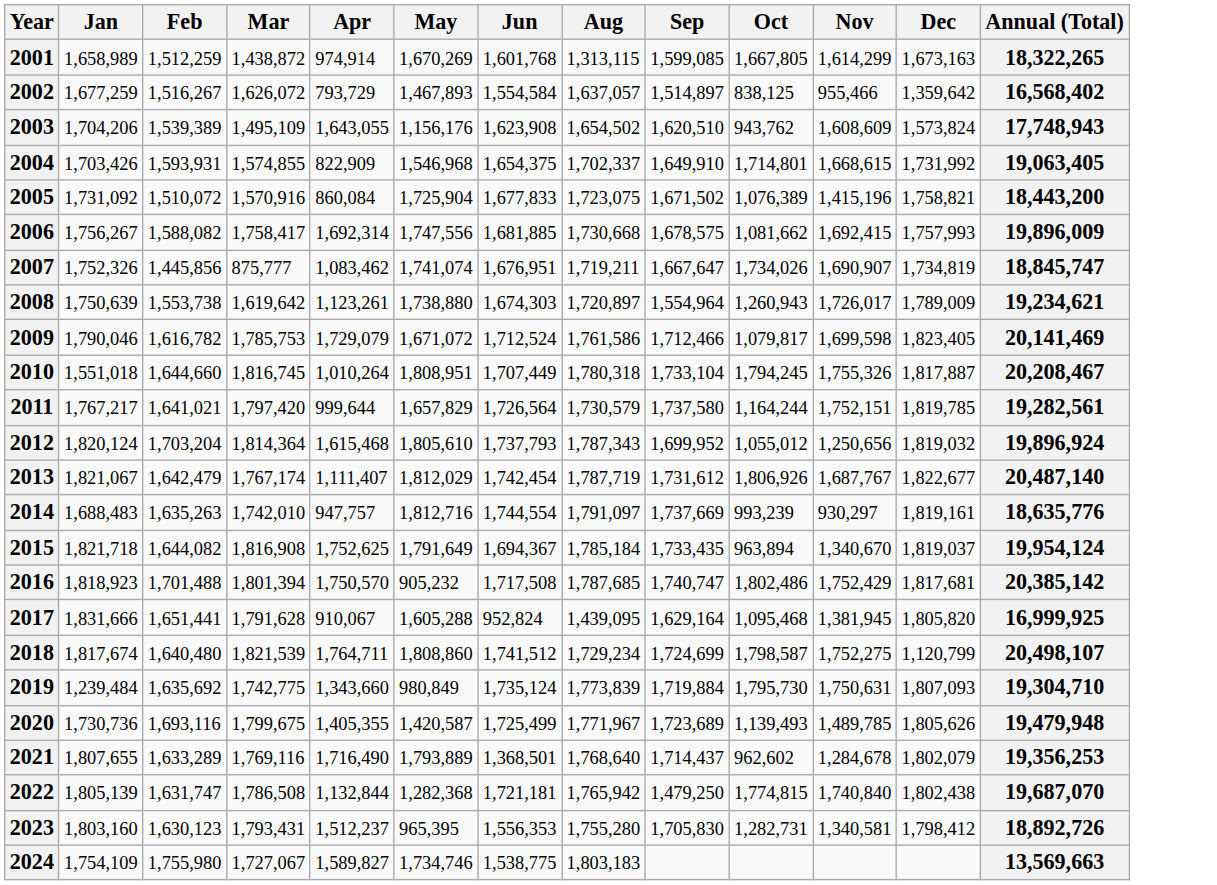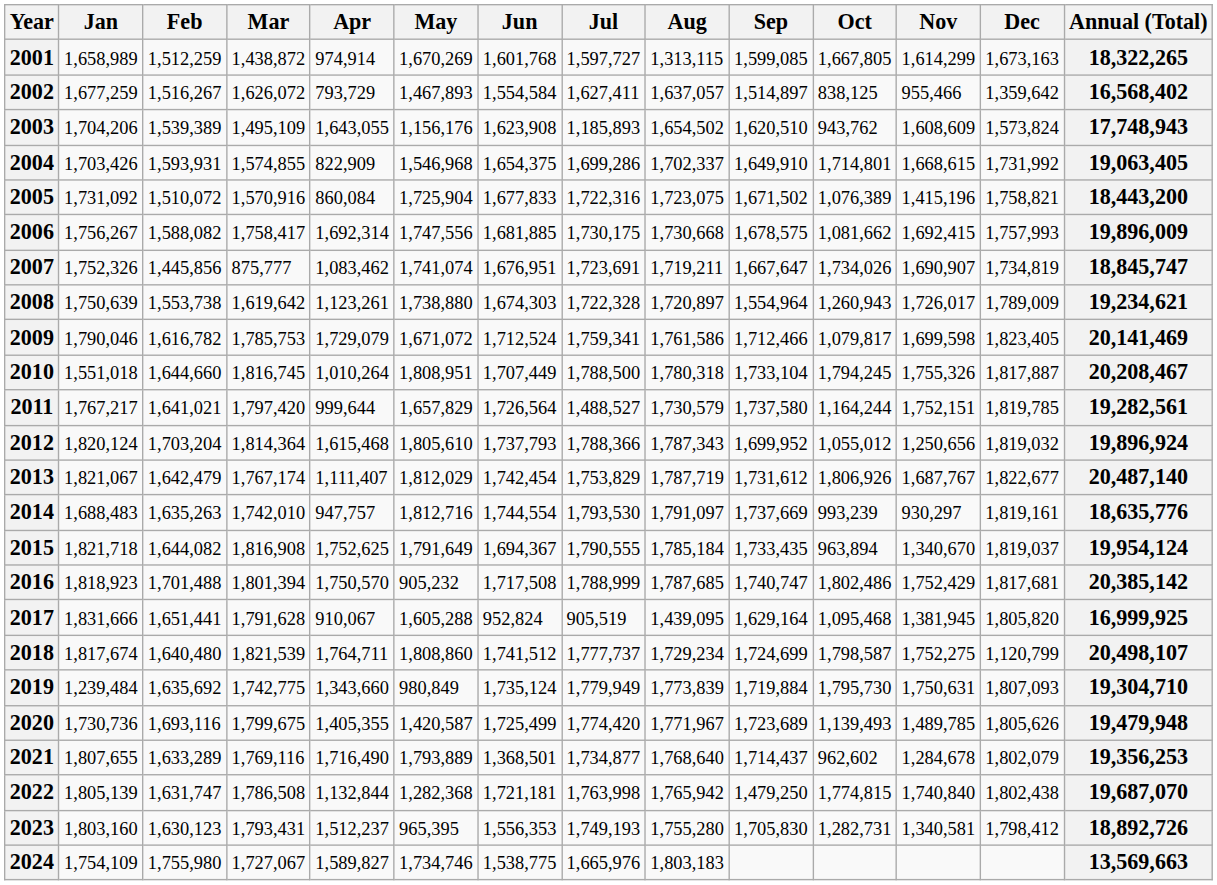 <table class="wikitable">
 <tr>
 <th>Year</th>
 <th>Jan</th>
 <th>Feb</th>
 <th>Mar</th>
 <th>Apr</th>
 <th>May</th>
 <th>Jun</th>
+<th>Jul</th>
 <th>Aug</th>
 <th>Sep</th>
 <th>Oct</th>
 <th>Nov</th>
 <th>Dec</th>
 <th>Annual (Total)</th>
 </tr>
 <tr>
 <th>2001</th>
 <td><small>1,658,989</small></td>
 <td><small>1,512,259</small></td>
 <td><small>1,438,872</small></td>
 <td><small>974,914</small></td>
 <td><small>1,670,269</small></td>
 <td><small>1,601,768</small></td>
+<td><small>1,597,727</small></td>
 <td><small>1,313,115</small></td>
 <td><small>1,599,085</small></td>
 <td><small>1,667,805</small></td>
 <td><small>1,614,299</small></td>
 <td><small>1,673,163</small></td>
 <th>18,322,265</th>
 </tr>
 <tr>
 <th>2002</th>
 <td><small>1,677,259</small></td>
 <td><small>1,516,267</small></td>
 <td><small>1,626,072</small></td>
 <td><small>793,729</small></td>
 <td><small>1,467,893</small></td>
 <td><small>1,554,584</small></td>
+<td><small>1,627,411</small></td>
 <td><small>1,637,057</small></td>
 <td><small>1,514,897</small></td>
 <td><small>838,125</small></td>
 <td><small>955,466</small></td>
 <td><small>1,359,642</small></td>
 <th>16,568,402</th>
 </tr>
 <tr>
 <th>2003</th>
 <td><small>1,704,206</small></td>
 <td><small>1,539,389</small></td>
 <td><small>1,495,109</small></td>
 <td><small>1,643,055</small></td>
 <td><small>1,156,176</small></td>
 <td><small>1,623,908</small></td>
+<td><small>1,185,893</small></td>
 <td><small>1,654,502</small></td>
 <td><small>1,620,510</small></td>
 <td><small>943,762</small></td>
 <td><small>1,608,609</small></td>
 <td><small>1,573,824</small></td>
 <th>17,748,943</th>
 </tr>
 <tr>
 <th>2004</th>
 <td><small>1,703,426</small></td>
 <td><small>1,593,931</small></td>
 <td><small>1,574,855</small></td>
 <td><small>822,909</small></td>
 <td><small>1,546,968</small></td>
 <td><small>1,654,375</small></td>
+<td><small>1,699,286</small></td>
 <td><small>1,702,337</small></td>
 <td><small>1,649,910</small></td>
 <td><small>1,714,801</small></td>
 <td><small>1,668,615</small></td>
 <td><small>1,731,992</small></td>
 <th>19,063,405</th>
 </tr>
 <tr>
 <th>2005</th>
 <td><small>1,731,092</small></td>
 <td><small>1,510,072</small></td>
 <td><small>1,570,916</small></td>
 <td><small>860,084</small></td>
 <td><small>1,725,904</small></td>
 <td><small>1,677,833</small></td>
+<td><small>1,722,316</small></td>
 <td><small>1,723,075</small></td>
 <td><small>1,671,502</small></td>
 <td><small>1,076,389</small></td>
 <td><small>1,415,196</small></td>
 <td><small>1,758,821</small></td>
 <th>18,443,200</th>
 </tr>
 <tr>
 <th>2006</th>
 <td><small>1,756,267</small></td>
 <td><small>1,588,082</small></td>
 <td><small>1,758,417</small></td>
 <td><small>1,692,314</small></td>
 <td><small>1,747,556</small></td>
 <td><small>1,681,885</small></td>
+<td><small>1,730,175</small></td>
 <td><small>1,730,668</small></td>
 <td><small>1,678,575</small></td>
 <td><small>1,081,662</small></td>
 <td><small>1,692,415</small></td>
 <td><small>1,757,993</small></td>
 <th>19,896,009</th>
 </tr>
 <tr>
 <th>2007</th>
 <td><small>1,752,326</small></td>
 <td><small>1,445,856</small></td>
 <td><small>875,777</small></td>
 <td><small>1,083,462</small></td>
 <td><small>1,741,074</small></td>
 <td><small>1,676,951</small></td>
+<td><small>1,723,691</small></td>
 <td><small>1,719,211</small></td>
 <td><small>1,667,647</small></td>
 <td><small>1,734,026</small></td>
 <td><small>1,690,907</small></td>
 <td><small>1,734,819</small></td>
 <th>18,845,747</th>
 </tr>
 <tr>
 <th>2008</th>
 <td><small>1,750,639</small></td>
 <td><small>1,553,738</small></td>
 <td><small>1,619,642</small></td>
 <td><small>1,123,261</small></td>
 <td><small>1,738,880</small></td>
 <td><small>1,674,303</small></td>
+<td><small>1,722,328</small></td>
 <td><small>1,720,897</small></td>
 <td><small>1,554,964</small></td>
 <td><small>1,260,943</small></td>
 <td><small>1,726,017</small></td>
 <td><small>1,789,009</small></td>
 <th>19,234,621</th>
 </tr>
 <tr>
 <th>2009</th>
 <td><small>1,790,046</small></td>
 <td><small>1,616,782</small></td>
 <td><small>1,785,753</small></td>
 <td><small>1,729,079</small></td>
 <td><small>1,671,072</small></td>
 <td><small>1,712,524</small></td>
+<td><small>1,759,341</small></td>
 <td><small>1,761,586</small></td>
 <td><small>1,712,466</small></td>
 <td><small>1,079,817</small></td>
 <td><small>1,699,598</small></td>
 <td><small>1,823,405</small></td>
 <th>20,141,469</th>
 </tr>
 <tr>
 <th>2010</th>
 <td><small>1,551,018</small></td>
 <td><small>1,644,660</small></td>
 <td><small>1,816,745</small></td>
 <td><small>1,010,264</small></td>
 <td><small>1,808,951</small></td>
 <td><small>1,707,449</small></td>
+<td><small>1,788,500</small></td>
 <td><small>1,780,318</small></td>
 <td><small>1,733,104</small></td>
 <td><small>1,794,245</small></td>
 <td><small>1,755,326</small></td>
 <td><small>1,817,887</small></td>
 <th>20,208,467</th>
 </tr>
 <tr>
 <th>2011</th>
 <td><small>1,767,217</small></td>
 <td><small>1,641,021</small></td>
 <td><small>1,797,420</small></td>
 <td><small>999,644</small></td>
 <td><small>1,657,829</small></td>
 <td><small>1,726,564</small></td>
+<td><small>1,488,527</small></td>
 <td><small>1,730,579</small></td>
 <td><small>1,737,580</small></td>
 <td><small>1,164,244</small></td>
 <td><small>1,752,151</small></td>
 <td><small>1,819,785</small></td>
 <th>19,282,561</th>
 </tr>
 <tr>
 <th>2012</th>
 <td><small>1,820,124</small></td>
 <td><small>1,703,204</small></td>
 <td><small>1,814,364</small></td>
 <td><small>1,615,468</small></td>
 <td><small>1,805,610</small></td>
 <td><small>1,737,793</small></td>
+<td><small>1,788,366</small></td>
 <td><small>1,787,343</small></td>
 <td><small>1,699,952</small></td>
 <td><small>1,055,012</small></td>
 <td><small>1,250,656</small></td>
 <td><small>1,819,032</small></td>
 <th>19,896,924</th>
 </tr>
 <tr>
 <th>2013</th>
 <td><small>1,821,067</small></td>
 <td><small>1,642,479</small></td>
 <td><small>1,767,174</small></td>
 <td><small>1,111,407</small></td>
 <td><small>1,812,029</small></td>
 <td><small>1,742,454</small></td>
+<td><small>1,753,829</small></td>
 <td><small>1,787,719</small></td>
 <td><small>1,731,612</small></td>
 <td><small>1,806,926</small></td>
 <td><small>1,687,767</small></td>
 <td><small>1,822,677</small></td>
 <th>20,487,140</th>
 </tr>
 <tr>
 <th>2014</th>
 <td><small>1,688,483</small></td>
 <td><small>1,635,263</small></td>
 <td><small>1,742,010</small></td>
 <td><small>947,757</small></td>
 <td><small>1,812,716</small></td>
 <td><small>1,744,554</small></td>
+<td><small>1,793,530</small></td>
 <td><small>1,791,097</small></td>
 <td><small>1,737,669</small></td>
 <td><small>993,239</small></td>
 <td><small>930,297</small></td>
 <td><small>1,819,161</small></td>
 <th>18,635,776</th>
 </tr>
 <tr>
 <th>2015</th>
 <td><small>1,821,718</small></td>
 <td><small>1,644,082</small></td>
 <td><small>1,816,908</small></td>
 <td><small>1,752,625</small></td>
 <td><small>1,791,649</small></td>
 <td><small>1,694,367</small></td>
+<td><small>1,790,555</small></td>
 <td><small>1,785,184</small></td>
 <td><small>1,733,435</small></td>
 <td><small>963,894</small></td>
 <td><small>1,340,670</small></td>
 <td><small>1,819,037</small></td>
 <th>19,954,124</th>
 </tr>
 <tr>
 <th>2016</th>
 <td><small>1,818,923</small></td>
 <td><small>1,701,488</small></td>
 <td><small>1,801,394</small></td>
 <td><small>1,750,570</small></td>
 <td><small>905,232</small></td>
 <td><small>1,717,508</small></td>
+<td><small>1,788,999</small></td>
 <td><small>1,787,685</small></td>
 <td><small>1,740,747</small></td>
 <td><small>1,802,486</small></td>
 <td><small>1,752,429</small></td>
 <td><small>1,817,681</small></td>
 <th>20,385,142</th>
 </tr>
 <tr>
 <th>2017</th>
 <td><small>1,831,666</small></td>
 <td><small>1,651,441</small></td>
 <td><small>1,791,628</small></td>
 <td><small>910,067</small></td>
 <td><small>1,605,288</small></td>
 <td><small>952,824</small></td>
+<td><small>905,519</small></td>
 <td><small>1,439,095</small></td>
 <td><small>1,629,164</small></td>
 <td><small>1,095,468</small></td>
 <td><small>1,381,945</small></td>
 <td><small>1,805,820</small></td>
 <th>16,999,925</th>
 </tr>
 <tr>
 <th>2018</th>
 <td><small>1,817,674</small></td>
 <td><small>1,640,480</small></td>
 <td><small>1,821,539</small></td>
 <td><small>1,764,711</small></td>
 <td><small>1,808,860</small></td>
 <td><small>1,741,512</small></td>
+<td><small>1,777,737</small></td>
 <td><small>1,729,234</small></td>
 <td><small>1,724,699</small></td>
 <td><small>1,798,587</small></td>
 <td><small>1,752,275</small></td>
 <td><small>1,120,799</small></td>
 <th>20,498,107</th>
 </tr>
 <tr>
 <th>2019</th>
 <td><small>1,239,484</small></td>
 <td><small>1,635,692</small></td>
 <td><small>1,742,775</small></td>
 <td><small>1,343,660</small></td>
 <td><small>980,849</small></td>
 <td><small>1,735,124</small></td>
+<td><small>1,779,949</small></td>
 <td><small>1,773,839</small></td>
 <td><small>1,719,884</small></td>
 <td><small>1,795,730</small></td>
 <td><small>1,750,631</small></td>
 <td><small>1,807,093</small></td>
 <th>19,304,710</th>
 </tr>
 <tr>
 <th>2020</th>
 <td><small>1,730,736</small></td>
 <td><small>1,693,116</small></td>
 <td><small>1,799,675</small></td>
 <td><small>1,405,355</small></td>
 <td><small>1,420,587</small></td>
 <td><small>1,725,499</small></td>
+<td><small>1,774,420</small></td>
 <td><small>1,771,967</small></td>
 <td><small>1,723,689</small></td>
 <td><small>1,139,493</small></td>
 <td><small>1,489,785</small></td>
 <td><small>1,805,626</small></td>
 <th>19,479,948</th>
 </tr>
 <tr>
 <th>2021</th>
 <td><small>1,807,655</small></td>
 <td><small>1,633,289</small></td>
 <td><small>1,769,116</small></td>
 <td><small>1,716,490</small></td>
 <td><small>1,793,889</small></td>
 <td><small>1,368,501</small></td>
+<td><small>1,734,877</small></td>
 <td><small>1,768,640</small></td>
 <td><small>1,714,437</small></td>
 <td><small>962,602</small></td>
 <td><small>1,284,678</small></td>
 <td><small>1,802,079</small></td>
 <th>19,356,253</th>
 </tr>
 <tr>
 <th>2022</th>
 <td><small>1,805,139</small></td>
 <td><small>1,631,747</small></td>
 <td><small>1,786,508</small></td>
 <td><small>1,132,844</small></td>
 <td><small>1,282,368</small></td>
 <td><small>1,721,181</small></td>
+<td><small>1,763,998</small></td>
 <td><small>1,765,942</small></td>
 <td><small>1,479,250</small></td>
 <td><small>1,774,815</small></td>
 <td><small>1,740,840</small></td>
 <td><small>1,802,438</small></td>
 <th>19,687,070</th>
 </tr>
 <tr>
 <th>2023</th>
 <td><small>1,803,160</small></td>
 <td><small>1,630,123</small></td>
 <td><small>1,793,431</small></td>
 <td><small>1,512,237</small></td>
 <td><small>965,395</small></td>
 <td><small>1,556,353</small></td>
+<td><small>1,749,193</small></td>
 <td><small>1,755,280</small></td>
 <td><small>1,705,830</small></td>
 <td><small>1,282,731</small></td>
 <td><small>1,340,581</small></td>
 <td><small>1,798,412</small></td>
 <th>18,892,726</th>
 </tr>
 <tr>
 <th>2024</th>
 <td><small>1,754,109</small></td>
 <td><small>1,755,980</small></td>
 <td><small>1,727,067</small></td>
 <td><small>1,589,827</small></td>
 <td><small>1,734,746</small></td>
 <td><small>1,538,775</small></td>
+<td><small>1,665,976</small></td>
 <td><small>1,803,183</small></td>
 <td><small></small></td>
 <td><small></small></td>
 <td><small></small></td>
 <td><small></small></td>
 <th>13,569,663</th>
 </tr>
 </table>
